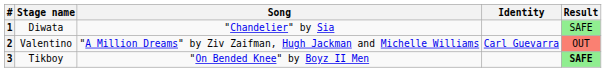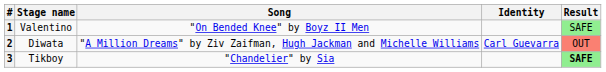 <table class="wikitable" style="text-align: center;">
 <tr>
 <th>#</th>
 <th>Stage name</th>
 <th>Song</th>
 <th>Identity</th>
 <th>Result</th>
 </tr>
 <tr>
 <th>1</th>
-<td>Diwata</td>
-<td>"<a href='#'>Chandelier</a>" by <a href='#'>Sia</a></td>
+<td>Valentino</td>
+<td>"<a href='#'>On Bended Knee</a>" by <a href='#'>Boyz II Men</a></td>
 <td></td>
 <td style="background:lightgreen;">SAFE</td>
 </tr>
 <tr>
 <th>2</th>
-<td>Valentino</td>
+<td>Diwata</td>
 <td>"<a href='#'>A Million Dreams</a>" by Ziv Zaifman, <a href='#'>Hugh Jackman</a> and <a href='#'>Michelle Williams</a></td>
 <td><a href='#'>Carl Guevarra</a></td>
 <td style="background:salmon;">OUT</td>
 </tr>
 <tr>
 <th>3</th>
 <td>Tikboy</td>
-<td>"<a href='#'>On Bended Knee</a>" by <a href='#'>Boyz II Men</a></td>
+<td>"<a href='#'>Chandelier</a>" by <a href='#'>Sia</a></td>
 <td></td>
 <td style="background:lightgreen;"><strong>SAFE</strong></td>
 </tr>
 </table>
